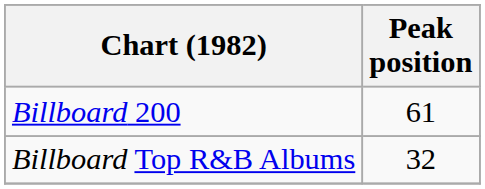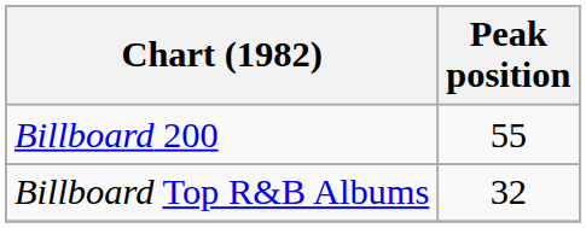 <table class="wikitable">
 <tr>
 <th>Chart (1982)</th>
 <th>Peak<br>position</th>
 </tr>
 <tr>
 <td><a href='#'><em>Billboard</em> 200</a></td>
-<td align=center>61</td>
+<td align=center>55</td>
 </tr>
 <tr>
 <td><em>Billboard</em> <a href='#'>Top R&B Albums</a></td>
 <td align=center>32</td>
 </tr>
 <tr>
 </tr>
 </table>
